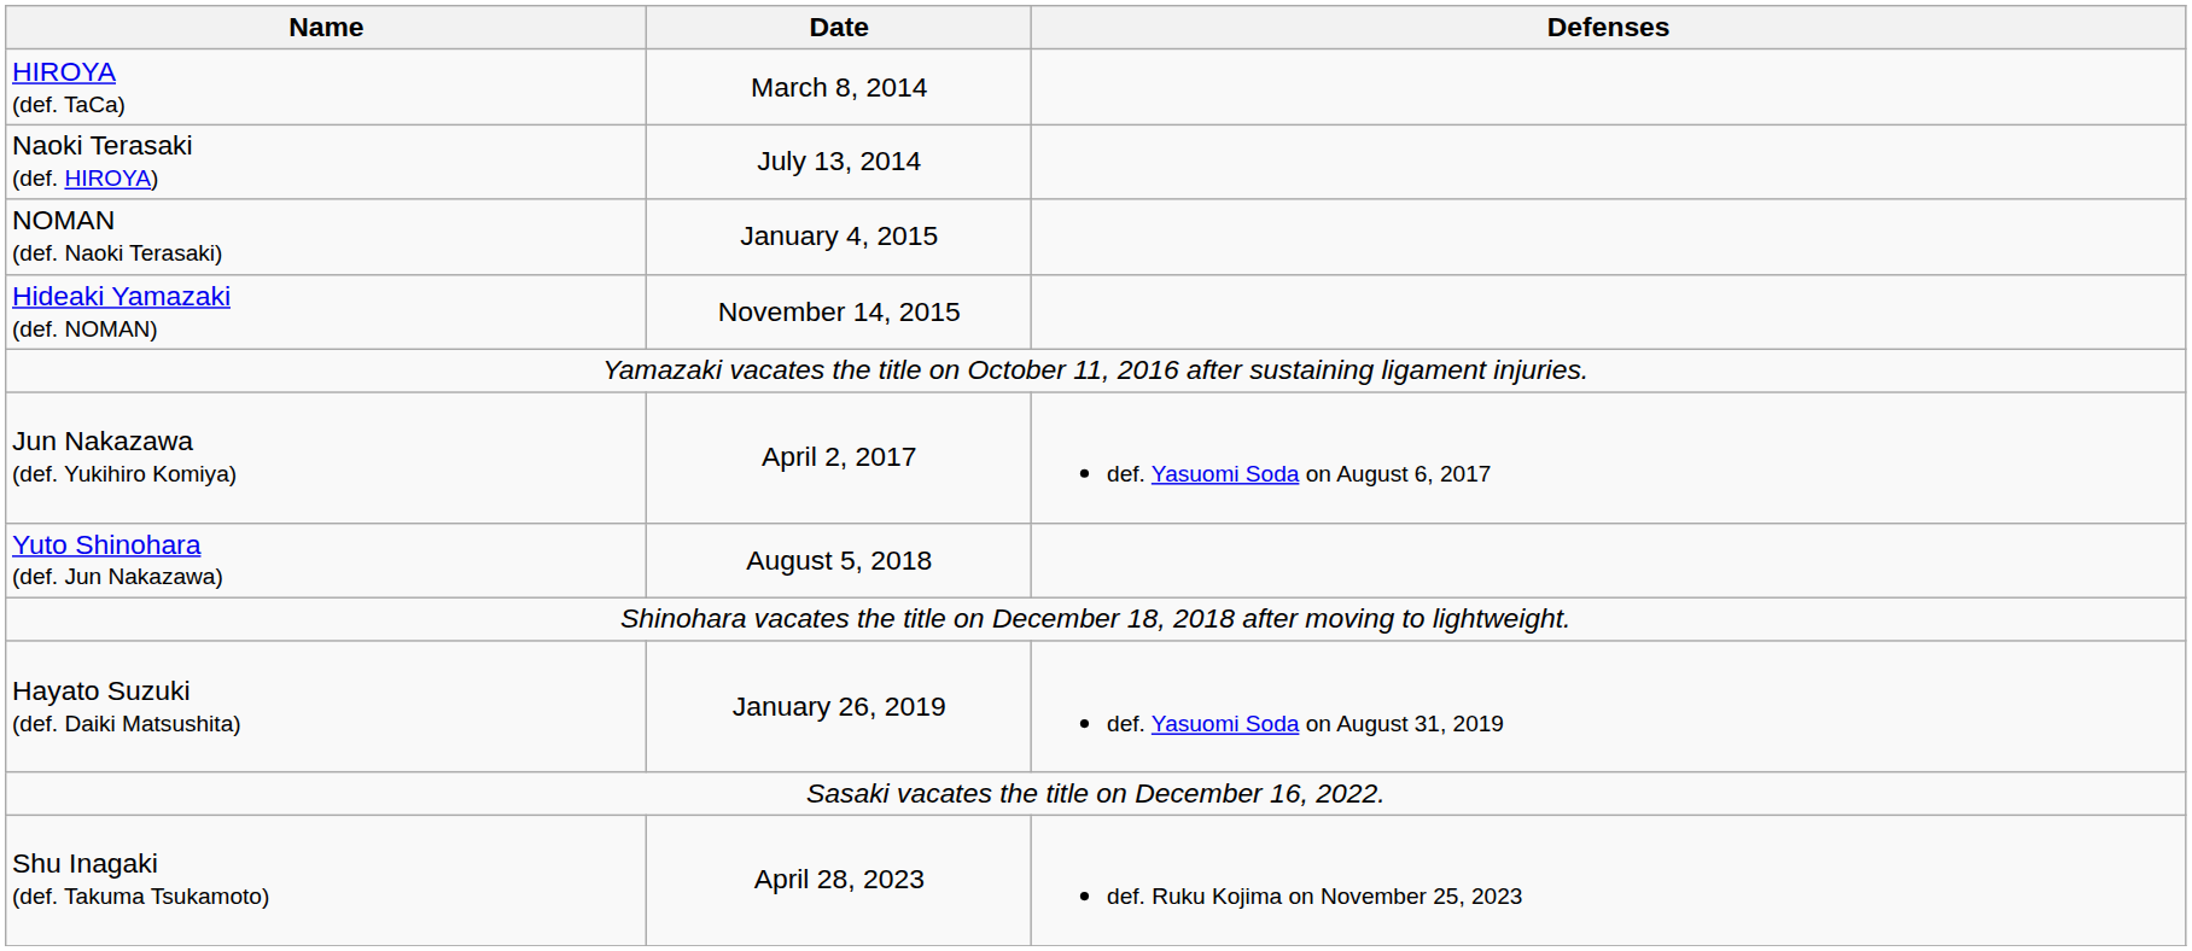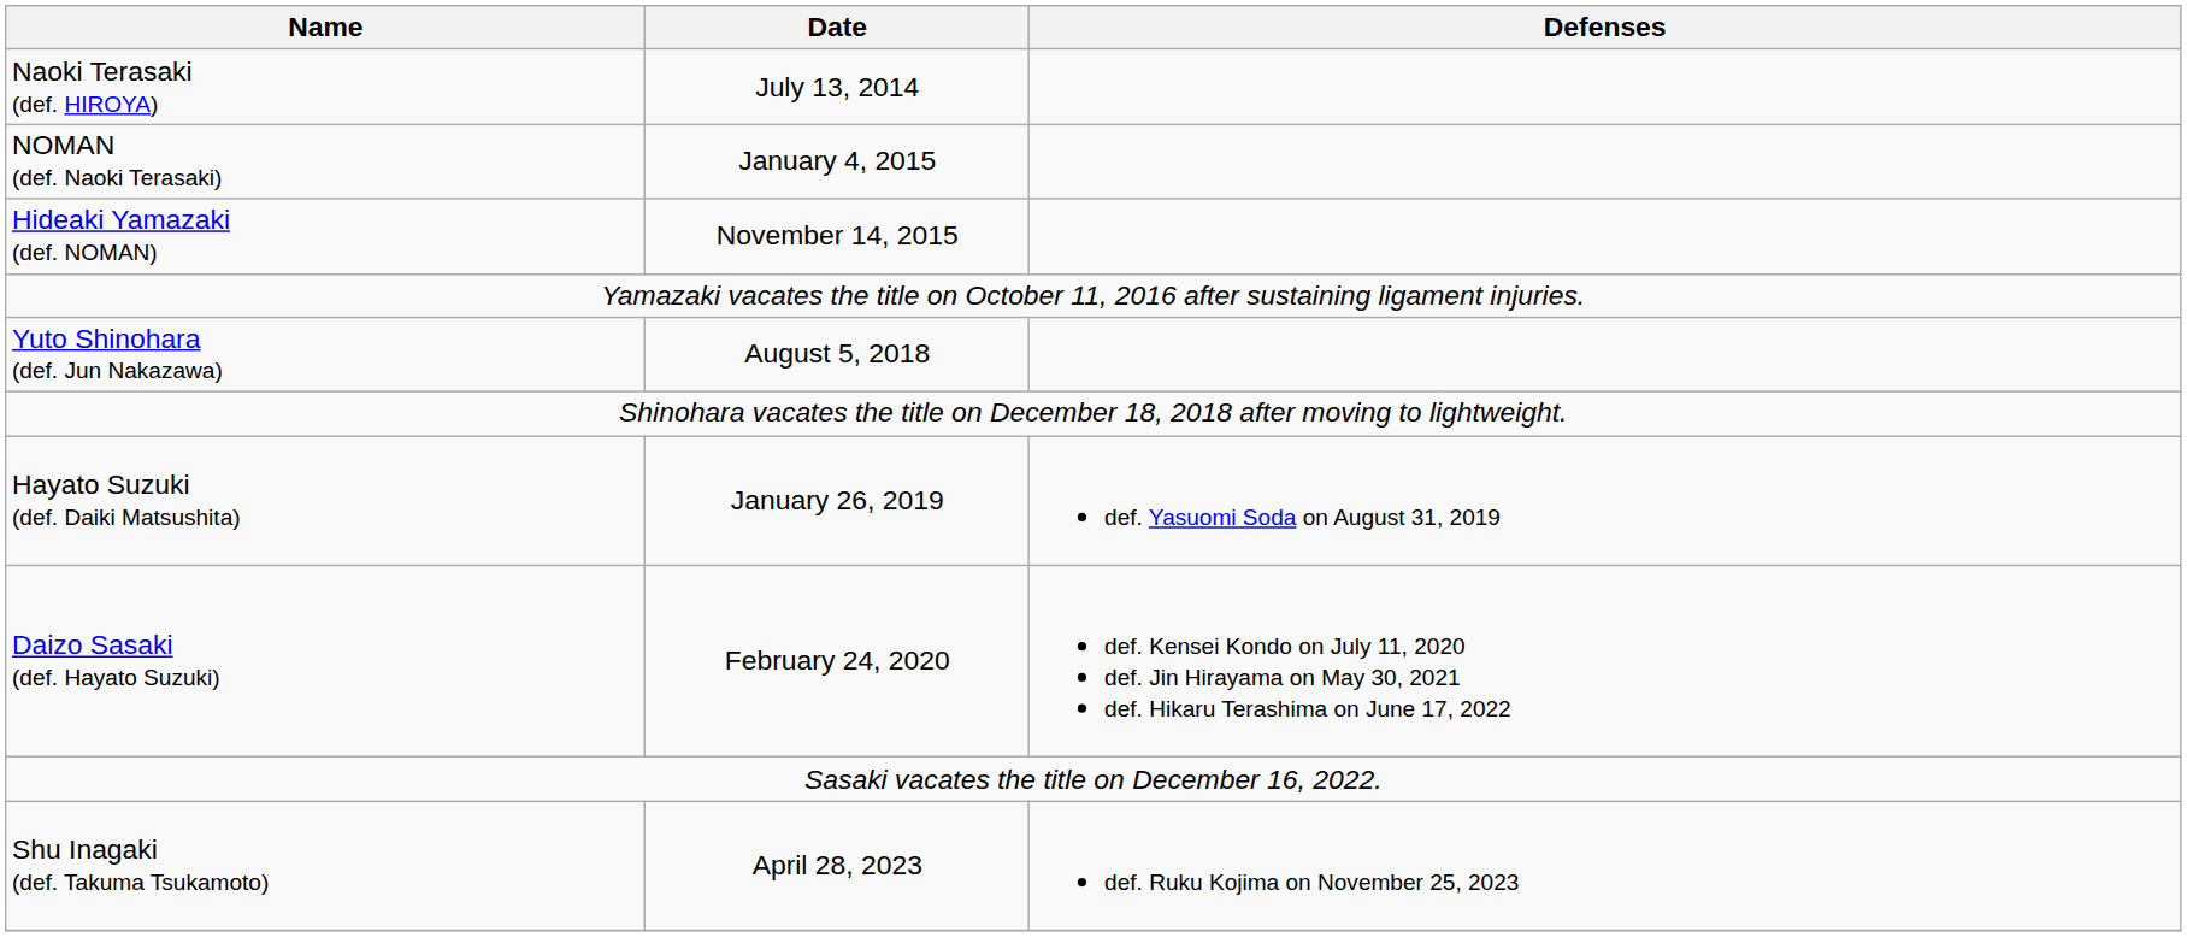 <table class="wikitable" width=100%>
 <tr>
 <th width=25%>Name</th>
 <th width=15%>Date</th>
 <th width=45%>Defenses</th>
-</tr>
-<tr>
-<td align=left> <a href='#'>HIROYA</a> <br><small>(def. TaCa)</small></td>
-<td align=center>March 8, 2014</td>
-<td></td>
 </tr>
 <tr>
 <td align=left> Naoki Terasaki <br><small>(def. <a href='#'>HIROYA</a>)</small></td>
 <td align=center>July 13, 2014</td>
 <td></td>
 </tr>
 <tr>
 <td align=left> NOMAN <br><small>(def. Naoki Terasaki)</small></td>
 <td align=center>January 4, 2015</td>
 <td></td>
 </tr>
 <tr>
 <td align=left> <a href='#'>Hideaki Yamazaki</a> <br><small>(def. NOMAN)</small></td>
 <td align=center>November 14, 2015</td>
 <td></td>
 </tr>
 <tr>
 <td colspan=3 align=center><em>Yamazaki vacates the title on October 11, 2016 after sustaining ligament injuries.</em></td>
 </tr>
 <tr>
-<td align=left> Jun Nakazawa <br><small>(def. Yukihiro Komiya)</small></td>
-<td align=center>April 2, 2017</td>
-<td><br><ul><li><small>def. <a href='#'>Yasuomi Soda</a> on August 6, 2017</small></li></ul></td>
-</tr>
-<tr>
 <td align=left> <a href='#'>Yuto Shinohara</a> <br><small>(def. Jun Nakazawa)</small></td>
 <td align=center>August 5, 2018</td>
 <td></td>
 </tr>
 <tr>
 <td colspan=3 align=center><em>Shinohara vacates the title on December 18, 2018 after moving to lightweight.</em></td>
 </tr>
 <tr>
 <td align=left> Hayato Suzuki <br><small>(def. Daiki Matsushita)</small></td>
 <td align=center>January 26, 2019</td>
 <td><br><ul><li><small>def. <a href='#'>Yasuomi Soda</a> on August 31, 2019</small></li></ul></td>
 </tr>
 <tr>
+<td align=left> <a href='#'>Daizo Sasaki</a> <br><small>(def. Hayato Suzuki)</small></td>
+<td align=center>February 24, 2020</td>
+<td><br><ul><li><small>def. Kensei Kondo on July 11, 2020</small></li><li><small>def. Jin Hirayama on May 30, 2021</small></li><li><small>def. Hikaru Terashima on June 17, 2022</small></li></ul></td>
+</tr>
+<tr>
 <td colspan=3 align=center><em>Sasaki vacates the title on December 16, 2022.</em></td>
 </tr>
 <tr>
 <td align=left> Shu Inagaki <br><small>(def. Takuma Tsukamoto)</small></td>
 <td align=center>April 28, 2023</td>
 <td><br><ul><li><small>def. Ruku Kojima on November 25, 2023</small></li></ul></td>
 </tr>
 <tr>
 </tr>
 </table>
